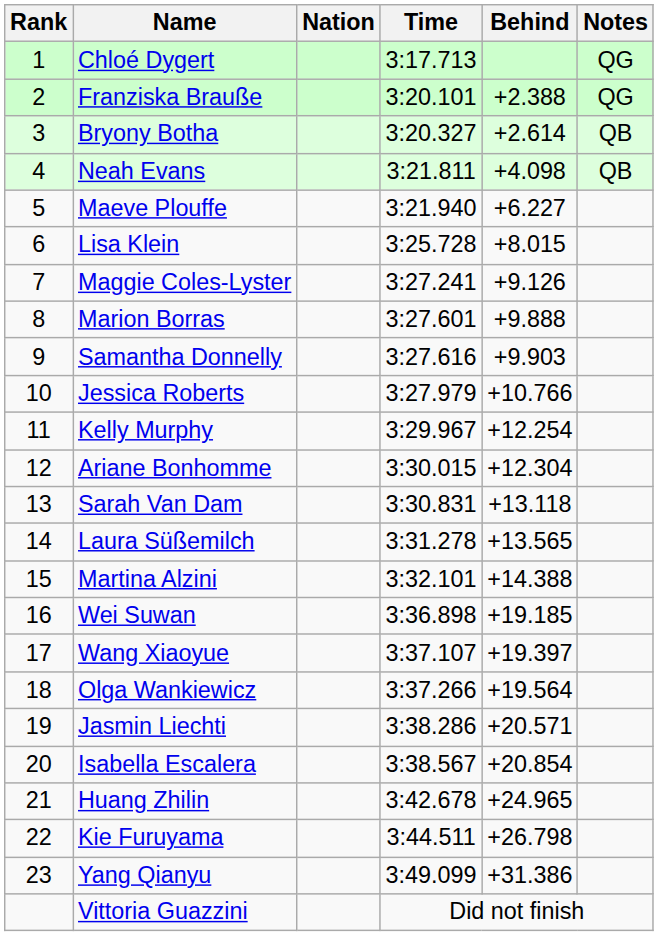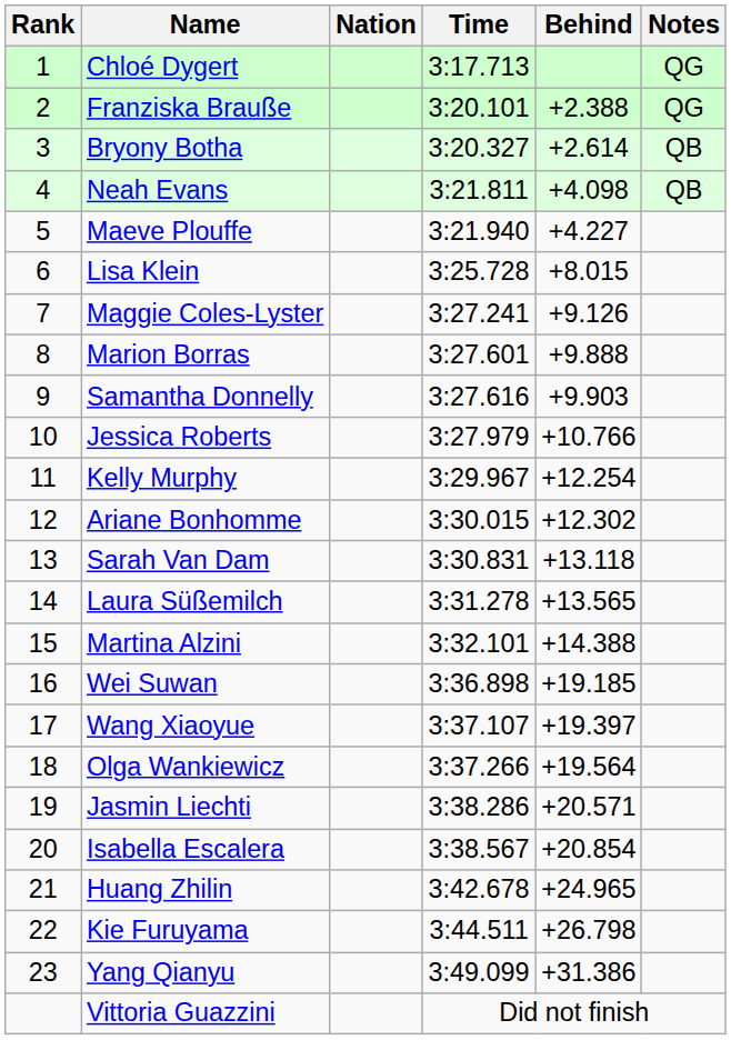 <table class="wikitable sortable" style="text-align:center">
 <tr>
 <th>Rank</th>
 <th>Name</th>
 <th>Nation</th>
 <th>Time</th>
 <th>Behind</th>
 <th>Notes</th>
 </tr>
 <tr bgcolor=ccffcc>
 <td>1</td>
 <td align=left><a href='#'>Chloé Dygert</a></td>
 <td align=left></td>
 <td>3:17.713</td>
 <td></td>
 <td>QG</td>
 </tr>
 <tr bgcolor=ccffcc>
 <td>2</td>
 <td align=left><a href='#'>Franziska Brauße</a></td>
 <td align=left></td>
 <td>3:20.101</td>
 <td>+2.388</td>
 <td>QG</td>
 </tr>
 <tr bgcolor=ddffdd>
 <td>3</td>
 <td align=left><a href='#'>Bryony Botha</a></td>
 <td align=left></td>
 <td>3:20.327</td>
 <td>+2.614</td>
 <td>QB</td>
 </tr>
 <tr bgcolor=ddffdd>
 <td>4</td>
 <td align=left><a href='#'>Neah Evans</a></td>
 <td align=left></td>
 <td>3:21.811</td>
 <td>+4.098</td>
 <td>QB</td>
 </tr>
 <tr>
 <td>5</td>
 <td align=left><a href='#'>Maeve Plouffe</a></td>
 <td align=left></td>
 <td>3:21.940</td>
-<td>+6.227</td>
+<td>+4.227</td>
 <td></td>
 </tr>
 <tr>
 <td>6</td>
 <td align=left><a href='#'>Lisa Klein</a></td>
 <td align=left></td>
 <td>3:25.728</td>
 <td>+8.015</td>
 <td></td>
 </tr>
 <tr>
 <td>7</td>
 <td align=left><a href='#'>Maggie Coles-Lyster</a></td>
 <td align=left></td>
 <td>3:27.241</td>
 <td>+9.126</td>
 <td></td>
 </tr>
 <tr>
 <td>8</td>
 <td align=left><a href='#'>Marion Borras</a></td>
 <td align=left></td>
 <td>3:27.601</td>
 <td>+9.888</td>
 <td></td>
 </tr>
 <tr>
 <td>9</td>
 <td align=left><a href='#'>Samantha Donnelly</a></td>
 <td align=left></td>
 <td>3:27.616</td>
 <td>+9.903</td>
 <td></td>
 </tr>
 <tr>
 <td>10</td>
 <td align=left><a href='#'>Jessica Roberts</a></td>
 <td align="left"></td>
 <td>3:27.979</td>
 <td>+10.766</td>
 <td></td>
 </tr>
 <tr>
 <td>11</td>
 <td align=left><a href='#'>Kelly Murphy</a></td>
 <td align=left></td>
 <td>3:29.967</td>
 <td>+12.254</td>
 <td></td>
 </tr>
 <tr>
 <td>12</td>
 <td align=left><a href='#'>Ariane Bonhomme</a></td>
 <td align=left></td>
 <td>3:30.015</td>
-<td>+12.304</td>
+<td>+12.302</td>
 <td></td>
 </tr>
 <tr>
 <td>13</td>
 <td align=left><a href='#'>Sarah Van Dam</a></td>
 <td align=left></td>
 <td>3:30.831</td>
 <td>+13.118</td>
 <td></td>
 </tr>
 <tr>
 <td>14</td>
 <td align=left><a href='#'>Laura Süßemilch</a></td>
 <td align=left></td>
 <td>3:31.278</td>
 <td>+13.565</td>
 <td></td>
 </tr>
 <tr>
 <td>15</td>
 <td align=left><a href='#'>Martina Alzini</a></td>
 <td align=left></td>
 <td>3:32.101</td>
 <td>+14.388</td>
 <td></td>
 </tr>
 <tr>
 <td>16</td>
 <td align=left><a href='#'>Wei Suwan</a></td>
 <td align=left></td>
 <td>3:36.898</td>
 <td>+19.185</td>
 <td></td>
 </tr>
 <tr>
 <td>17</td>
 <td align=left><a href='#'>Wang Xiaoyue</a></td>
 <td align=left></td>
 <td>3:37.107</td>
 <td>+19.397</td>
 <td></td>
 </tr>
 <tr>
 <td>18</td>
 <td align=left><a href='#'>Olga Wankiewicz</a></td>
 <td align=left></td>
 <td>3:37.266</td>
 <td>+19.564</td>
 <td></td>
 </tr>
 <tr>
 <td>19</td>
 <td align=left><a href='#'>Jasmin Liechti</a></td>
 <td align=left></td>
 <td>3:38.286</td>
 <td>+20.571</td>
 <td></td>
 </tr>
 <tr>
 <td>20</td>
 <td align=left><a href='#'>Isabella Escalera</a></td>
 <td align=left></td>
 <td>3:38.567</td>
 <td>+20.854</td>
 <td></td>
 </tr>
 <tr>
 <td>21</td>
 <td align=left><a href='#'>Huang Zhilin</a></td>
 <td align=left></td>
 <td>3:42.678</td>
 <td>+24.965</td>
 <td></td>
 </tr>
 <tr>
 <td>22</td>
 <td align=left><a href='#'>Kie Furuyama</a></td>
 <td align=left></td>
 <td>3:44.511</td>
 <td>+26.798</td>
 <td></td>
 </tr>
 <tr>
 <td>23</td>
 <td align=left><a href='#'>Yang Qianyu</a></td>
 <td align=left></td>
 <td>3:49.099</td>
 <td>+31.386</td>
 <td></td>
 </tr>
 <tr>
 <td></td>
 <td align=left><a href='#'>Vittoria Guazzini</a></td>
 <td align=left></td>
 <td colspan=3>Did not finish</td>
 </tr>
 </table>
